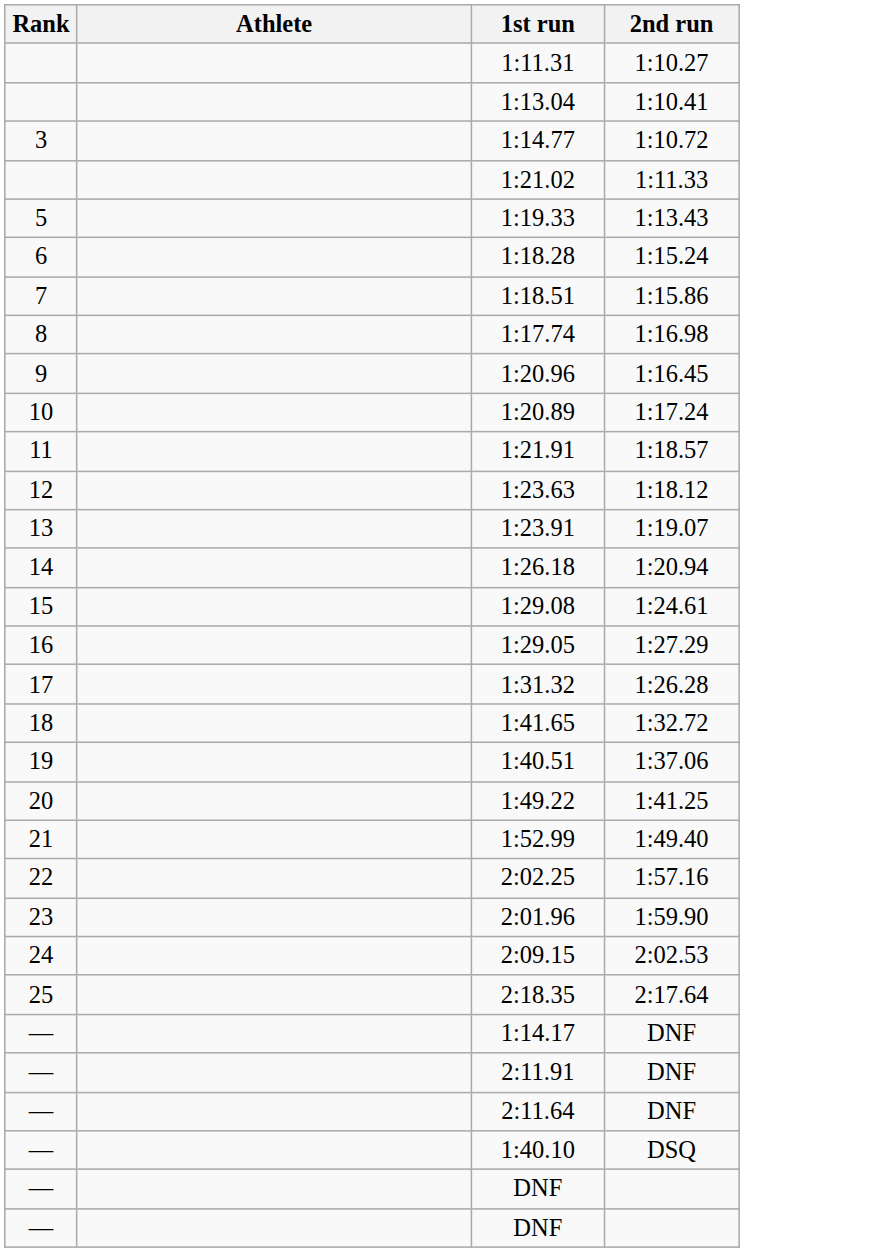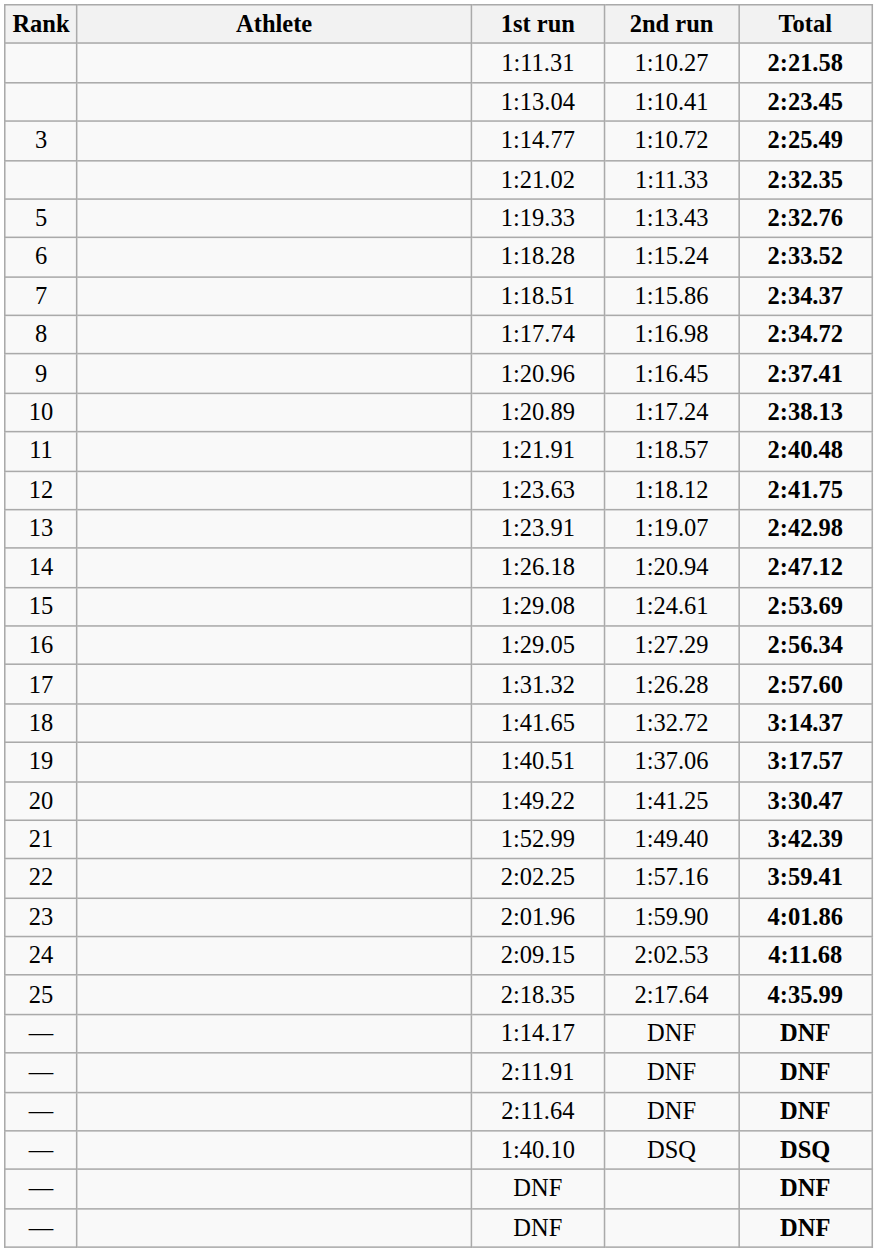 <table class=wikitable style="text-align:center">
 <tr>
 <th width=40>Rank</th>
 <th width=250>Athlete</th>
 <th width=80>1st run</th>
 <th width=80>2nd run</th>
+<th width=80>Total</th>
 </tr>
 <tr>
 <td></td>
 <td align=left></td>
 <td>1:11.31</td>
 <td>1:10.27</td>
+<td><strong>2:21.58</strong></td>
 </tr>
 <tr>
 <td></td>
 <td align=left></td>
 <td>1:13.04</td>
 <td>1:10.41</td>
+<td><strong>2:23.45</strong></td>
 </tr>
 <tr>
 <td>3</td>
 <td align=left></td>
 <td>1:14.77</td>
 <td>1:10.72</td>
+<td><strong>2:25.49</strong></td>
 </tr>
 <tr>
 <td></td>
 <td align=left></td>
 <td>1:21.02</td>
 <td>1:11.33</td>
+<td><strong>2:32.35</strong></td>
 </tr>
 <tr>
 <td>5</td>
 <td align=left></td>
 <td>1:19.33</td>
 <td>1:13.43</td>
+<td><strong>2:32.76</strong></td>
 </tr>
 <tr>
 <td>6</td>
 <td align=left></td>
 <td>1:18.28</td>
 <td>1:15.24</td>
+<td><strong>2:33.52</strong></td>
 </tr>
 <tr>
 <td>7</td>
 <td align=left></td>
 <td>1:18.51</td>
 <td>1:15.86</td>
+<td><strong>2:34.37</strong></td>
 </tr>
 <tr>
 <td>8</td>
 <td align=left></td>
 <td>1:17.74</td>
 <td>1:16.98</td>
+<td><strong>2:34.72</strong></td>
 </tr>
 <tr>
 <td>9</td>
 <td align=left></td>
 <td>1:20.96</td>
 <td>1:16.45</td>
+<td><strong>2:37.41</strong></td>
 </tr>
 <tr>
 <td>10</td>
 <td align=left></td>
 <td>1:20.89</td>
 <td>1:17.24</td>
+<td><strong>2:38.13</strong></td>
 </tr>
 <tr>
 <td>11</td>
 <td align=left></td>
 <td>1:21.91</td>
 <td>1:18.57</td>
+<td><strong>2:40.48</strong></td>
 </tr>
 <tr>
 <td>12</td>
 <td align=left></td>
 <td>1:23.63</td>
 <td>1:18.12</td>
+<td><strong>2:41.75</strong></td>
 </tr>
 <tr>
 <td>13</td>
 <td align=left></td>
 <td>1:23.91</td>
 <td>1:19.07</td>
+<td><strong>2:42.98</strong></td>
 </tr>
 <tr>
 <td>14</td>
 <td align=left></td>
 <td>1:26.18</td>
 <td>1:20.94</td>
+<td><strong>2:47.12</strong></td>
 </tr>
 <tr>
 <td>15</td>
 <td align=left></td>
 <td>1:29.08</td>
 <td>1:24.61</td>
+<td><strong>2:53.69</strong></td>
 </tr>
 <tr>
 <td>16</td>
 <td align=left></td>
 <td>1:29.05</td>
 <td>1:27.29</td>
+<td><strong>2:56.34</strong></td>
 </tr>
 <tr>
 <td>17</td>
 <td align=left></td>
 <td>1:31.32</td>
 <td>1:26.28</td>
+<td><strong>2:57.60</strong></td>
 </tr>
 <tr>
 <td>18</td>
 <td align=left></td>
 <td>1:41.65</td>
 <td>1:32.72</td>
+<td><strong>3:14.37</strong></td>
 </tr>
 <tr>
 <td>19</td>
 <td align=left></td>
 <td>1:40.51</td>
 <td>1:37.06</td>
+<td><strong>3:17.57</strong></td>
 </tr>
 <tr>
 <td>20</td>
 <td align=left></td>
 <td>1:49.22</td>
 <td>1:41.25</td>
+<td><strong>3:30.47</strong></td>
 </tr>
 <tr>
 <td>21</td>
 <td align=left></td>
 <td>1:52.99</td>
 <td>1:49.40</td>
+<td><strong>3:42.39</strong></td>
 </tr>
 <tr>
 <td>22</td>
 <td align=left></td>
 <td>2:02.25</td>
 <td>1:57.16</td>
+<td><strong>3:59.41</strong></td>
 </tr>
 <tr>
 <td>23</td>
 <td align=left></td>
 <td>2:01.96</td>
 <td>1:59.90</td>
+<td><strong>4:01.86</strong></td>
 </tr>
 <tr>
 <td>24</td>
 <td align=left></td>
 <td>2:09.15</td>
 <td>2:02.53</td>
+<td><strong>4:11.68</strong></td>
 </tr>
 <tr>
 <td>25</td>
 <td align=left></td>
 <td>2:18.35</td>
 <td>2:17.64</td>
+<td><strong>4:35.99</strong></td>
 </tr>
 <tr>
 <td>—</td>
 <td align=left></td>
 <td>1:14.17</td>
 <td>DNF</td>
+<td><strong>DNF</strong></td>
 </tr>
 <tr>
 <td>—</td>
 <td align=left></td>
 <td>2:11.91</td>
 <td>DNF</td>
+<td><strong>DNF</strong></td>
 </tr>
 <tr>
 <td>—</td>
 <td align=left></td>
 <td>2:11.64</td>
 <td>DNF</td>
+<td><strong>DNF</strong></td>
 </tr>
 <tr>
 <td>—</td>
 <td align=left></td>
 <td>1:40.10</td>
 <td>DSQ</td>
+<td><strong>DSQ</strong></td>
 </tr>
 <tr>
 <td>—</td>
 <td align=left></td>
 <td>DNF</td>
 <td></td>
+<td><strong>DNF</strong></td>
 </tr>
 <tr>
 <td>—</td>
 <td align=left></td>
 <td>DNF</td>
 <td></td>
+<td><strong>DNF</strong></td>
 </tr>
 </table>
